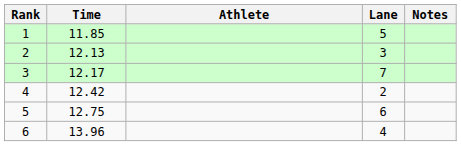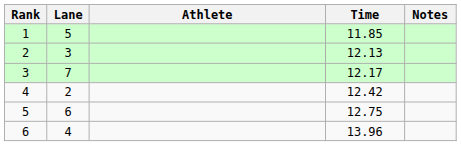 <table class="wikitable sortable" style="text-align:center">
 <tr>
 <th width=40>Rank</th>
+<th width=40>Lane</th>
+<th width=250>Athlete</th>
 <th width=80>Time</th>
-<th width=250>Athlete</th>
-<th width=40>Lane</th>
 <th width=50>Notes</th>
 </tr>
 <tr bgcolor=ccffcc>
 <td>1</td>
+<td>5</td>
+<td align=left></td>
 <td>11.85</td>
-<td align=left></td>
-<td>5</td>
 <td></td>
 </tr>
 <tr bgcolor=ccffcc>
 <td>2</td>
+<td>3</td>
+<td align=left></td>
 <td>12.13</td>
-<td align=left></td>
-<td>3</td>
 <td></td>
 </tr>
 <tr bgcolor=ccffcc>
 <td>3</td>
+<td>7</td>
+<td align=left></td>
 <td>12.17</td>
-<td align=left></td>
-<td>7</td>
 <td></td>
 </tr>
 <tr>
 <td>4</td>
+<td>2</td>
+<td align=left></td>
 <td>12.42</td>
-<td align=left></td>
-<td>2</td>
 <td></td>
 </tr>
 <tr>
 <td>5</td>
+<td>6</td>
+<td align=left></td>
 <td>12.75</td>
-<td align=left></td>
-<td>6</td>
 <td></td>
 </tr>
 <tr>
 <td>6</td>
+<td>4</td>
+<td align=left></td>
 <td>13.96</td>
-<td align=left></td>
-<td>4</td>
 <td></td>
 </tr>
 </table>
